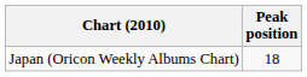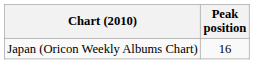 <table class="wikitable sortable" border="1">
 <tr>
 <th>Chart (2010)</th>
 <th>Peak<br>position</th>
 </tr>
 <tr>
 <td>Japan (Oricon Weekly Albums Chart)</td>
-<td align="center">18</td>
+<td align="center">16</td>
 </tr>
 </table>
